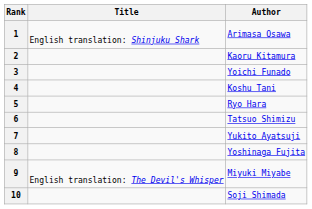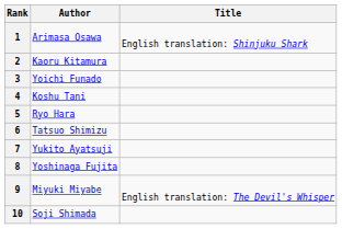 <table class="wikitable sortable" style="font-size:1.00em; line-height:1.5em;">
 <tr>
 <th>Rank</th>
+<th>Author</th>
 <th>Title</th>
-<th>Author</th>
 </tr>
 <tr>
 <th>1</th>
+<td><a href='#'>Arimasa Osawa</a></td>
 <td><br>English translation: <em><a href='#'>Shinjuku Shark</a></em></td>
-<td><a href='#'>Arimasa Osawa</a></td>
 </tr>
 <tr>
 <th>2</th>
+<td><a href='#'>Kaoru Kitamura</a></td>
 <td></td>
-<td><a href='#'>Kaoru Kitamura</a></td>
 </tr>
 <tr>
 <th>3</th>
+<td><a href='#'>Yoichi Funado</a></td>
 <td></td>
-<td><a href='#'>Yoichi Funado</a></td>
 </tr>
 <tr>
 <th>4</th>
+<td><a href='#'>Koshu Tani</a></td>
 <td></td>
-<td><a href='#'>Koshu Tani</a></td>
 </tr>
 <tr>
 <th>5</th>
+<td><a href='#'>Ryo Hara</a></td>
 <td></td>
-<td><a href='#'>Ryo Hara</a></td>
 </tr>
 <tr>
 <th>6</th>
+<td><a href='#'>Tatsuo Shimizu</a></td>
 <td></td>
-<td><a href='#'>Tatsuo Shimizu</a></td>
 </tr>
 <tr>
 <th>7</th>
+<td><a href='#'>Yukito Ayatsuji</a></td>
 <td></td>
-<td><a href='#'>Yukito Ayatsuji</a></td>
 </tr>
 <tr>
 <th>8</th>
+<td><a href='#'>Yoshinaga Fujita</a></td>
 <td></td>
-<td><a href='#'>Yoshinaga Fujita</a></td>
 </tr>
 <tr>
 <th>9</th>
+<td><a href='#'>Miyuki Miyabe</a></td>
 <td><br>English translation: <em><a href='#'>The Devil's Whisper</a></em></td>
-<td><a href='#'>Miyuki Miyabe</a></td>
 </tr>
 <tr>
 <th>10</th>
+<td><a href='#'>Soji Shimada</a></td>
 <td></td>
-<td><a href='#'>Soji Shimada</a></td>
 </tr>
 </table>
